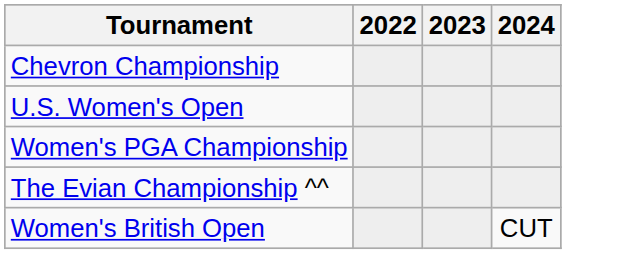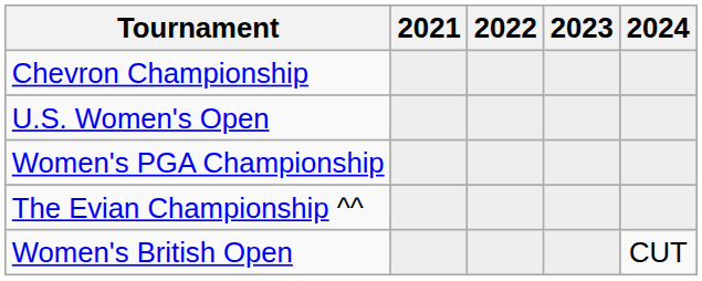 <table class="wikitable" style="font-size:95%;text-align:center;">
 <tr>
 <th>Tournament</th>
+<th>2021</th>
 <th>2022</th>
 <th>2023</th>
 <th>2024</th>
 </tr>
 <tr>
 <td align=left><a href='#'>Chevron Championship</a></td>
 <td style="background:#eeeeee;"></td>
 <td style="background:#eeeeee;"></td>
 <td style="background:#eeeeee;"></td>
+<td style="background:#eeeeee;"></td>
 </tr>
 <tr>
 <td align=left><a href='#'>U.S. Women's Open</a></td>
+<td style="background:#eeeeee;"></td>
 <td style="background:#eeeeee;"></td>
 <td style="background:#eeeeee;"></td>
 <td style="background:#eeeeee;"></td>
 </tr>
 <tr>
 <td align=left><a href='#'>Women's PGA Championship</a></td>
 <td style="background:#eeeeee;"></td>
 <td style="background:#eeeeee;"></td>
 <td style="background:#eeeeee;"></td>
+<td style="background:#eeeeee;"></td>
 </tr>
 <tr>
 <td align=left><a href='#'>The Evian Championship</a> ^^</td>
+<td style="background:#eeeeee;"></td>
 <td style="background:#eeeeee;"></td>
 <td style="background:#eeeeee;"></td>
 <td style="background:#eeeeee;"></td>
 </tr>
 <tr>
 <td align=left><a href='#'>Women's British Open</a></td>
 <td style="background:#eeeeee;"></td>
 <td style="background:#eeeeee;"></td>
+<td style="background:#eeeeee;"></td>
 <td>CUT</td>
 </tr>
 </table>
